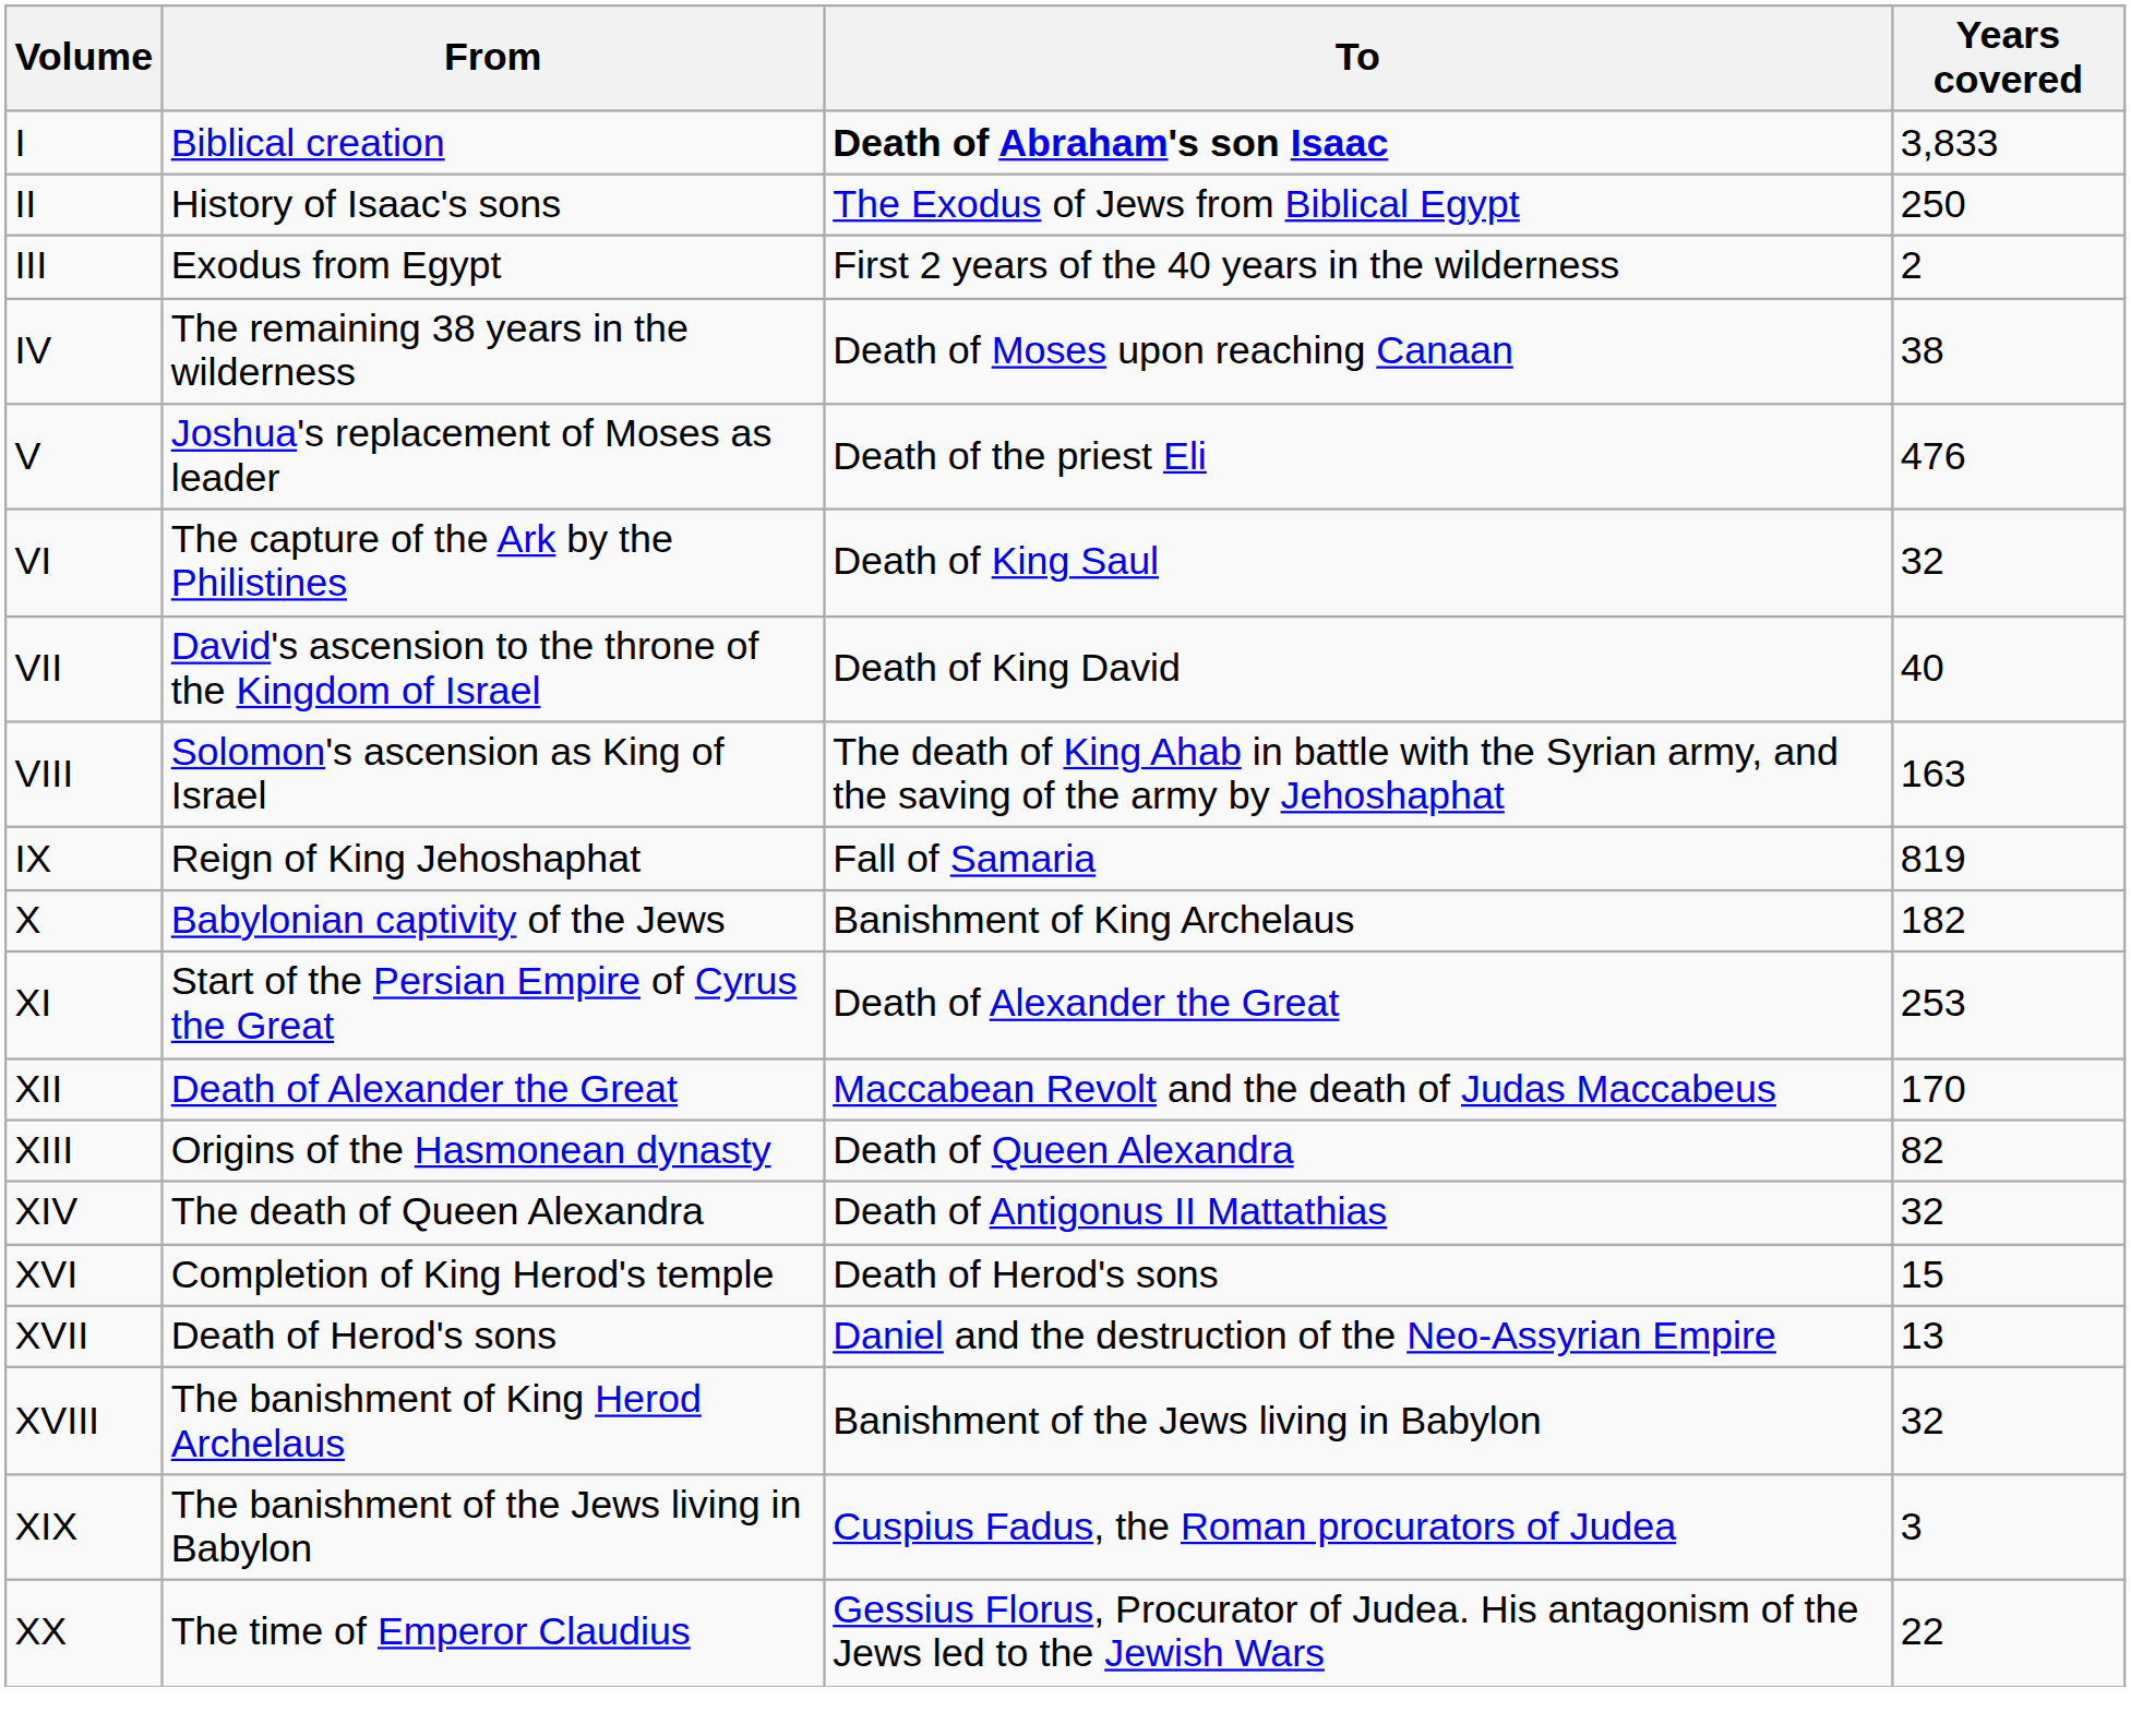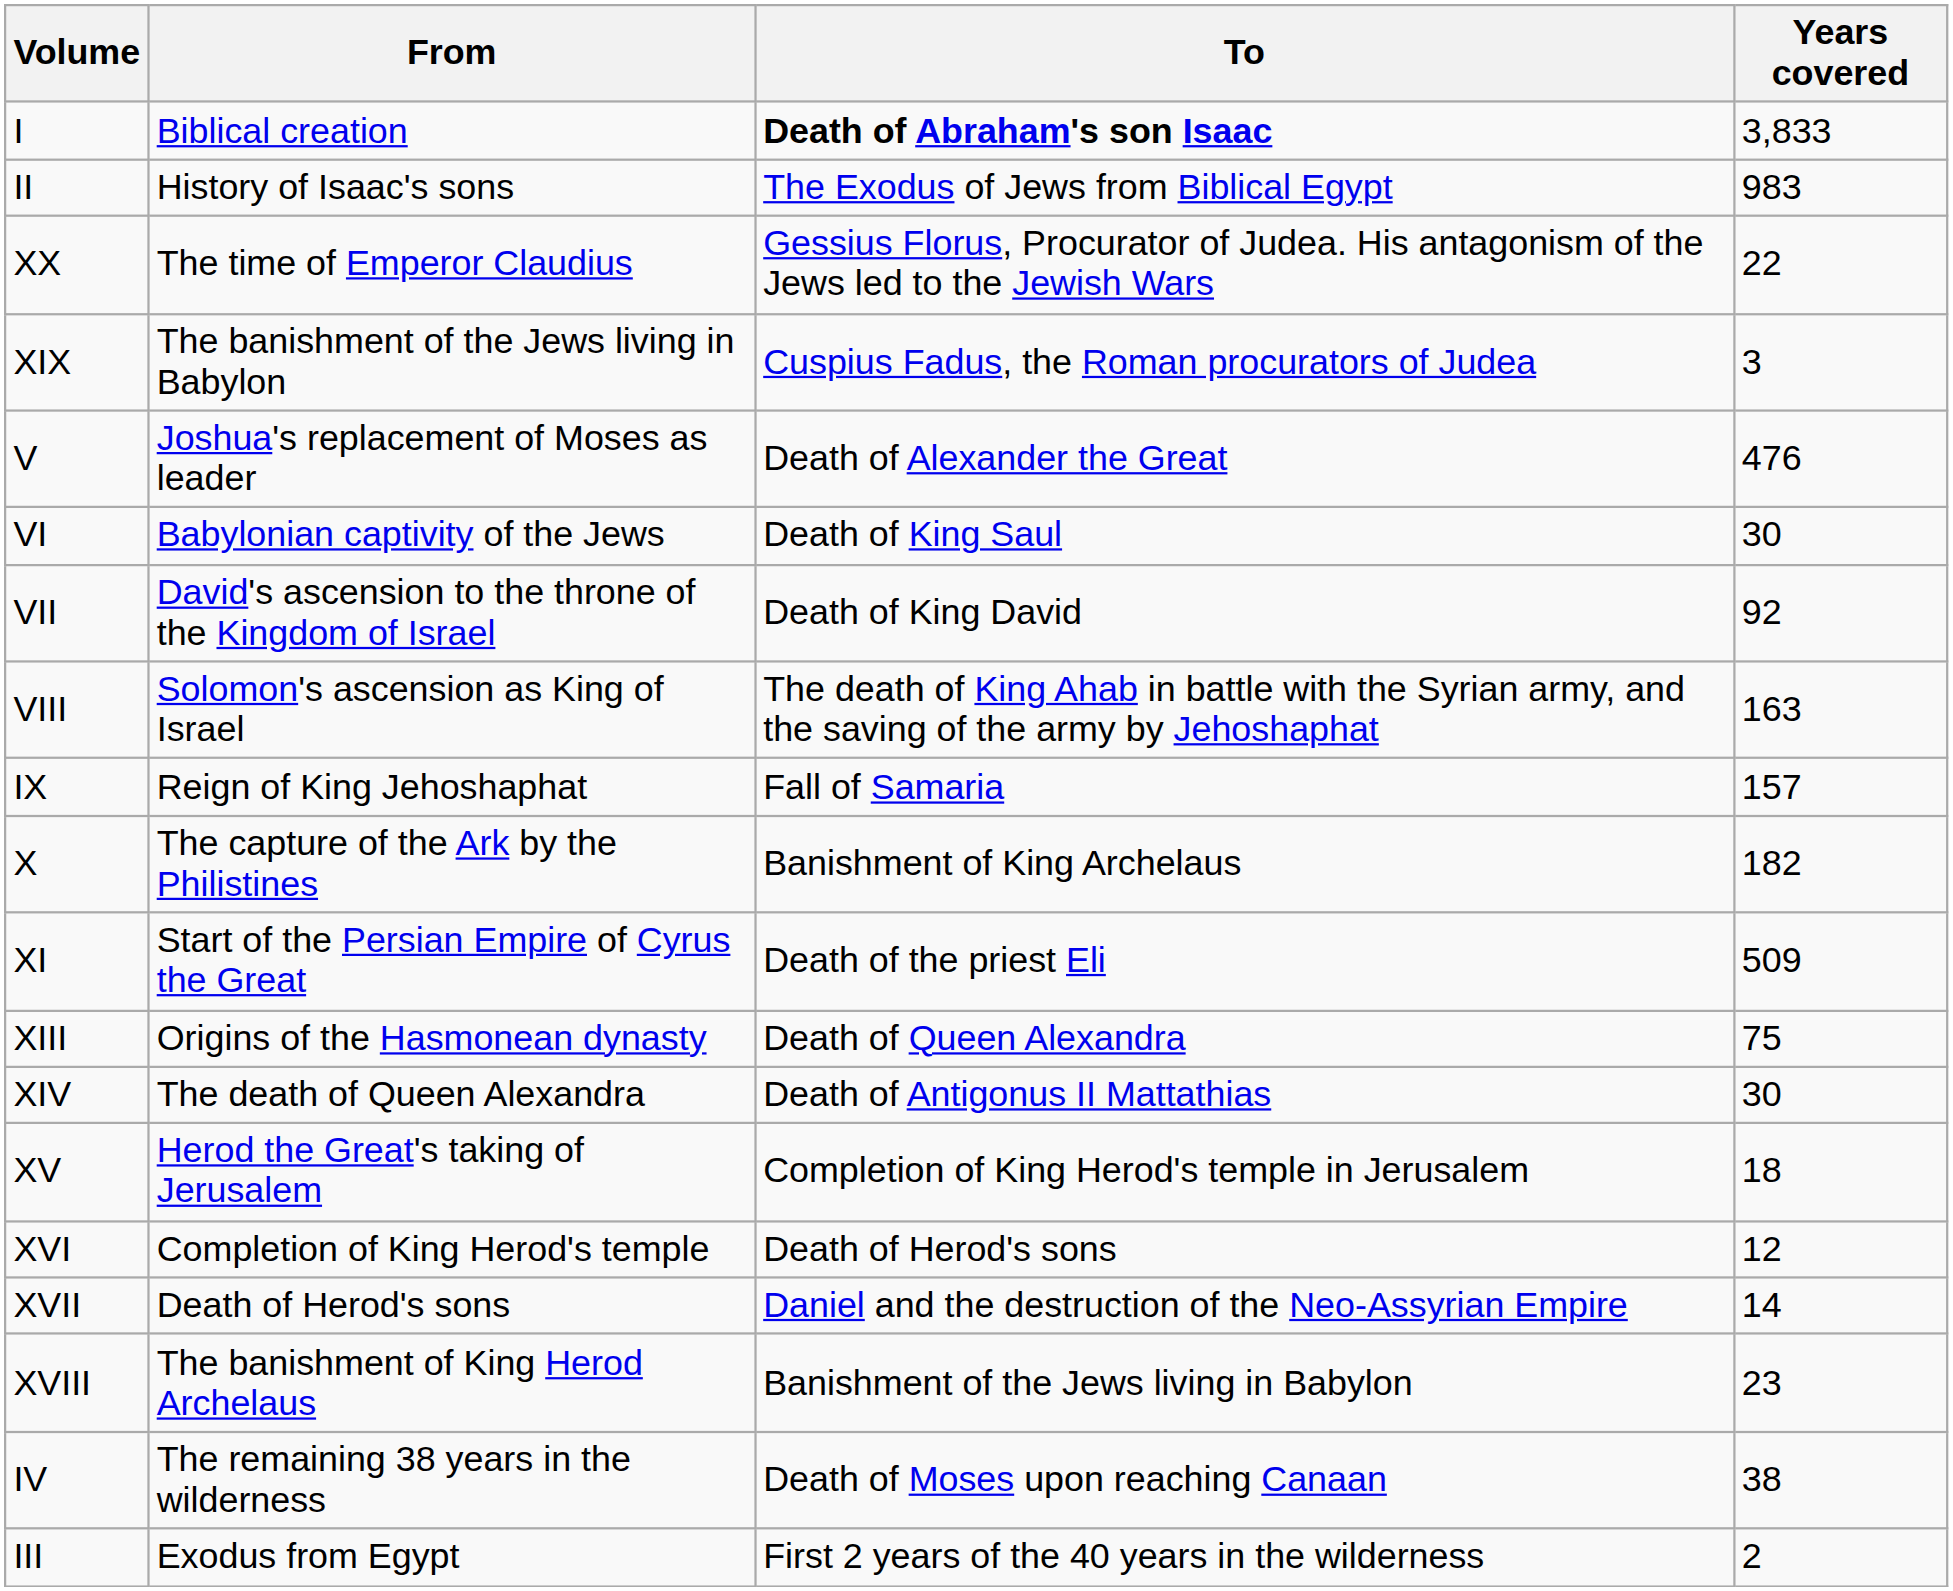 <table class="wikitable">
 <tr>
 <th>Volume</th>
 <th>From</th>
 <th>To</th>
 <th>Years covered</th>
 </tr>
 <tr>
 <td>I</td>
 <td><a href='#'>Biblical creation</a></td>
 <td><strong>Death of <a href='#'>Abraham</a>'s son <a href='#'>Isaac</a></strong></td>
 <td>3,833</td>
 </tr>
 <tr>
 <td>II</td>
 <td>History of Isaac's sons</td>
 <td><a href='#'>The Exodus</a> of Jews from <a href='#'>Biblical Egypt</a></td>
-<td>250</td>
+<td>983</td>
 </tr>
 <tr>
-<td>III</td>
-<td>Exodus from Egypt</td>
-<td>First 2 years of the 40 years in the wilderness</td>
-<td>2</td>
+<td>XX</td>
+<td>The time of <a href='#'>Emperor Claudius</a></td>
+<td><a href='#'>Gessius Florus</a>, Procurator of Judea. His  antagonism of the Jews led to the <a href='#'>Jewish Wars</a></td>
+<td>22</td>
 </tr>
 <tr>
-<td>IV</td>
-<td>The remaining 38 years in the wilderness</td>
-<td>Death of <a href='#'>Moses</a> upon reaching <a href='#'>Canaan</a></td>
-<td>38</td>
+<td>XIX</td>
+<td>The banishment of the Jews living in Babylon</td>
+<td><a href='#'>Cuspius Fadus</a>, the <a href='#'>Roman procurators of Judea</a></td>
+<td>3</td>
 </tr>
 <tr>
 <td>V</td>
 <td><a href='#'>Joshua</a>'s replacement of Moses as leader</td>
-<td>Death of the priest <a href='#'>Eli</a></td>
+<td>Death of <a href='#'>Alexander the Great</a></td>
 <td>476</td>
 </tr>
 <tr>
 <td>VI</td>
-<td>The capture of the <a href='#'>Ark</a> by the <a href='#'>Philistines</a></td>
+<td><a href='#'>Babylonian captivity</a> of the Jews</td>
 <td>Death of <a href='#'>King Saul</a></td>
-<td>32</td>
+<td>30</td>
 </tr>
 <tr>
 <td>VII</td>
 <td><a href='#'>David</a>'s ascension to the throne of the <a href='#'>Kingdom of Israel</a></td>
 <td>Death of King David</td>
-<td>40</td>
+<td>92</td>
 </tr>
 <tr>
 <td>VIII</td>
 <td><a href='#'>Solomon</a>'s ascension as King of Israel</td>
 <td>The death of <a href='#'>King Ahab</a> in battle with the Syrian army, and the saving of the army by <a href='#'>Jehoshaphat</a></td>
 <td>163</td>
 </tr>
 <tr>
 <td>IX</td>
 <td>Reign of King Jehoshaphat</td>
 <td>Fall of <a href='#'>Samaria</a></td>
-<td>819</td>
+<td>157</td>
 </tr>
 <tr>
 <td>X</td>
-<td><a href='#'>Babylonian captivity</a> of the Jews</td>
+<td>The capture of the <a href='#'>Ark</a> by the <a href='#'>Philistines</a></td>
 <td>Banishment of King Archelaus</td>
 <td>182</td>
 </tr>
 <tr>
 <td>XI</td>
 <td>Start of the <a href='#'>Persian Empire</a> of <a href='#'>Cyrus the Great</a></td>
-<td>Death of <a href='#'>Alexander the Great</a></td>
-<td>253</td>
-</tr>
-<tr>
-<td>XII</td>
-<td><a href='#'>Death of Alexander the Great</a></td>
-<td><a href='#'>Maccabean Revolt</a> and the death of <a href='#'>Judas Maccabeus</a></td>
-<td>170</td>
+<td>Death of the priest <a href='#'>Eli</a></td>
+<td>509</td>
 </tr>
 <tr>
 <td>XIII</td>
 <td>Origins of the <a href='#'>Hasmonean dynasty</a></td>
 <td>Death of <a href='#'>Queen Alexandra</a></td>
-<td>82</td>
+<td>75</td>
 </tr>
 <tr>
 <td>XIV</td>
 <td>The death of Queen Alexandra</td>
 <td>Death of <a href='#'>Antigonus II Mattathias</a></td>
-<td>32</td>
+<td>30</td>
+</tr>
+<tr>
+<td>XV</td>
+<td><a href='#'>Herod the Great</a>'s taking of <a href='#'>Jerusalem</a></td>
+<td>Completion of King Herod's temple in Jerusalem</td>
+<td>18</td>
 </tr>
 <tr>
 <td>XVI</td>
 <td>Completion of King Herod's temple</td>
 <td>Death of Herod's sons</td>
-<td>15</td>
+<td>12</td>
 </tr>
 <tr>
 <td>XVII</td>
 <td>Death of Herod's sons</td>
 <td><a href='#'>Daniel</a> and the destruction of the <a href='#'>Neo-Assyrian Empire</a></td>
-<td>13</td>
+<td>14</td>
 </tr>
 <tr>
 <td>XVIII</td>
 <td>The banishment of King <a href='#'>Herod Archelaus</a></td>
 <td>Banishment of the Jews living in Babylon</td>
-<td>32</td>
+<td>23</td>
 </tr>
 <tr>
-<td>XIX</td>
-<td>The banishment of the Jews living in Babylon</td>
-<td><a href='#'>Cuspius Fadus</a>, the <a href='#'>Roman procurators of Judea</a></td>
-<td>3</td>
+<td>IV</td>
+<td>The remaining 38 years in the wilderness</td>
+<td>Death of <a href='#'>Moses</a> upon reaching <a href='#'>Canaan</a></td>
+<td>38</td>
 </tr>
 <tr>
-<td>XX</td>
-<td>The time of <a href='#'>Emperor Claudius</a></td>
-<td><a href='#'>Gessius Florus</a>, Procurator of Judea. His  antagonism of the Jews led to the <a href='#'>Jewish Wars</a></td>
-<td>22</td>
+<td>III</td>
+<td>Exodus from Egypt</td>
+<td>First 2 years of the 40 years in the wilderness</td>
+<td>2</td>
 </tr>
 </table>
